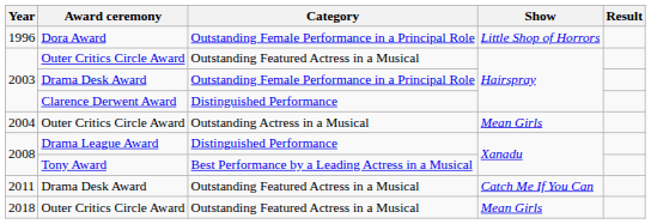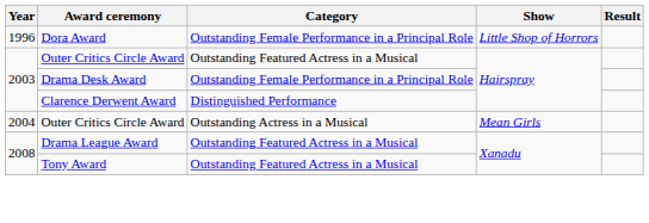 <table class=wikitable>
 <tr>
 <th scope=col>Year</th>
 <th scope=col>Award ceremony</th>
 <th scope=col>Category</th>
 <th scope=col>Show</th>
 <th scope=col>Result</th>
 </tr>
 <tr>
 <td>1996</td>
 <td><a href='#'>Dora Award</a></td>
 <td><a href='#'>Outstanding Female Performance in a Principal Role</a></td>
 <td><em><a href='#'>Little Shop of Horrors</a></em></td>
 <td></td>
 </tr>
 <tr>
 <td rowspan="3">2003</td>
 <td><a href='#'>Outer Critics Circle Award</a></td>
 <td>Outstanding Featured Actress in a Musical</td>
 <td rowspan="3"><em><a href='#'>Hairspray</a></em></td>
 <td></td>
 </tr>
 <tr>
 <td><a href='#'>Drama Desk Award</a></td>
 <td><a href='#'>Outstanding Female Performance in a Principal Role</a></td>
 <td></td>
 </tr>
 <tr>
 <td><a href='#'>Clarence Derwent Award</a></td>
 <td><a href='#'>Distinguished Performance</a></td>
 <td></td>
 </tr>
 <tr>
 <td>2004</td>
 <td>Outer Critics Circle Award</td>
 <td>Outstanding Actress in a Musical</td>
 <td><em><a href='#'>Mean Girls</a></em></td>
 <td></td>
 </tr>
 <tr>
 <td rowspan="2">2008</td>
 <td><a href='#'>Drama League Award</a></td>
-<td><a href='#'>Distinguished Performance</a></td>
+<td><a href='#'>Outstanding Featured Actress in a Musical</a></td>
 <td rowspan="2"><em><a href='#'>Xanadu</a></em></td>
 <td></td>
 </tr>
 <tr>
 <td><a href='#'>Tony Award</a></td>
-<td><a href='#'>Best Performance by a Leading Actress in a Musical</a></td>
-<td></td>
-</tr>
-<tr>
-<td>2011</td>
-<td>Drama Desk Award</td>
-<td>Outstanding Featured Actress in a Musical</td>
-<td><em><a href='#'>Catch Me If You Can</a></em></td>
-<td></td>
-</tr>
-<tr>
-<td>2018</td>
-<td>Outer Critics Circle Award</td>
-<td>Outstanding Featured Actress in a Musical</td>
-<td><em><a href='#'>Mean Girls</a></em></td>
+<td><a href='#'>Outstanding Featured Actress in a Musical</a></td>
 <td></td>
 </tr>
 </table>
